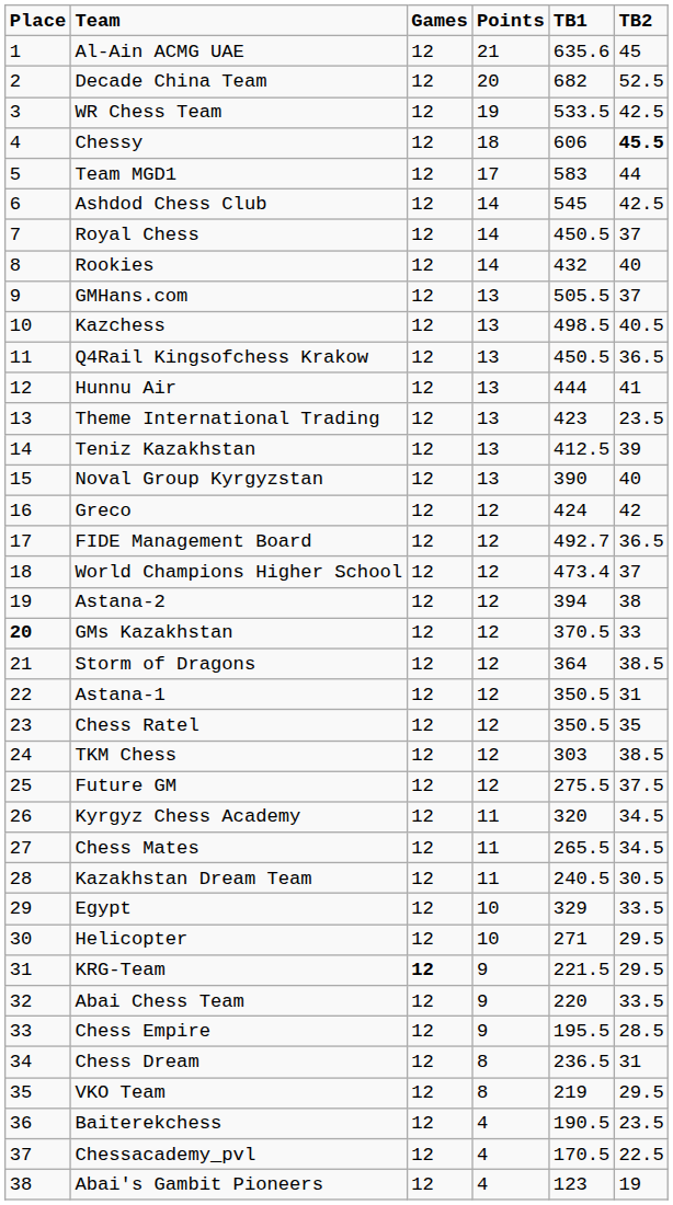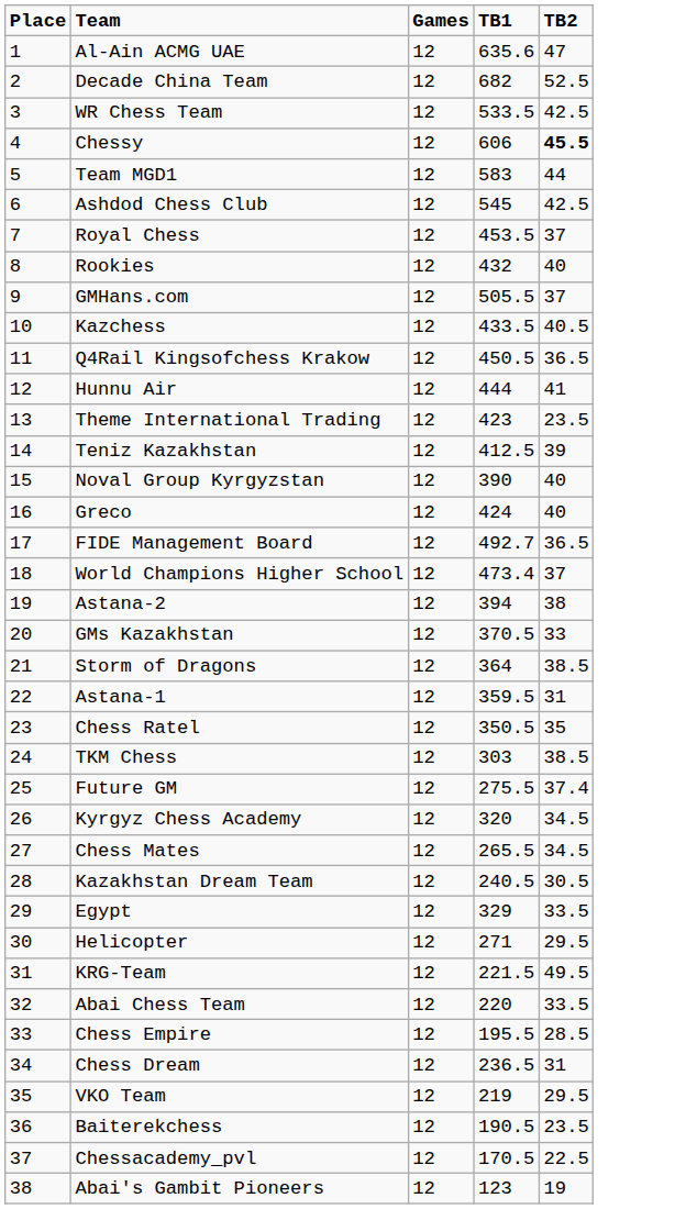 <table class="wikitable">
 <tr>
 <td><strong>Place</strong></td>
 <td><strong>Team</strong></td>
 <td><strong>Games</strong></td>
-<td><strong>Points</strong></td>
 <td><strong>TB1</strong></td>
 <td><strong>TB2</strong></td>
 </tr>
 <tr>
 <td>1</td>
 <td>Al-Ain  ACMG UAE</td>
 <td>12</td>
-<td>21</td>
 <td>635.6</td>
-<td>45</td>
+<td>47</td>
 </tr>
 <tr>
 <td>2</td>
 <td>Decade  China Team</td>
 <td>12</td>
-<td>20</td>
 <td>682</td>
 <td>52.5</td>
 </tr>
 <tr>
 <td>3</td>
 <td>WR  Chess Team</td>
 <td>12</td>
-<td>19</td>
 <td>533.5</td>
 <td>42.5</td>
 </tr>
 <tr>
 <td>4</td>
 <td>Chessy</td>
 <td>12</td>
-<td>18</td>
 <td>606</td>
 <td><strong>45.5</strong></td>
 </tr>
 <tr>
 <td>5</td>
 <td>Team  MGD1</td>
 <td>12</td>
-<td>17</td>
 <td>583</td>
 <td>44</td>
 </tr>
 <tr>
 <td>6</td>
 <td>Ashdod  Chess Club</td>
 <td>12</td>
-<td>14</td>
 <td>545</td>
 <td>42.5</td>
 </tr>
 <tr>
 <td>7</td>
 <td>Royal  Chess</td>
 <td>12</td>
-<td>14</td>
-<td>450.5</td>
+<td>453.5</td>
 <td>37</td>
 </tr>
 <tr>
 <td>8</td>
 <td>Rookies</td>
 <td>12</td>
-<td>14</td>
 <td>432</td>
 <td>40</td>
 </tr>
 <tr>
 <td>9</td>
 <td>GMHans.com</td>
 <td>12</td>
-<td>13</td>
 <td>505.5</td>
 <td>37</td>
 </tr>
 <tr>
 <td>10</td>
 <td>Kazchess</td>
 <td>12</td>
-<td>13</td>
-<td>498.5</td>
+<td>433.5</td>
 <td>40.5</td>
 </tr>
 <tr>
 <td>11</td>
 <td>Q4Rail  Kingsofchess Krakow</td>
 <td>12</td>
-<td>13</td>
 <td>450.5</td>
 <td>36.5</td>
 </tr>
 <tr>
 <td>12</td>
 <td>Hunnu  Air</td>
 <td>12</td>
-<td>13</td>
 <td>444</td>
 <td>41</td>
 </tr>
 <tr>
 <td>13</td>
 <td>Theme  International Trading</td>
 <td>12</td>
-<td>13</td>
 <td>423</td>
 <td>23.5</td>
 </tr>
 <tr>
 <td>14</td>
 <td>Teniz  Kazakhstan</td>
 <td>12</td>
-<td>13</td>
 <td>412.5</td>
 <td>39</td>
 </tr>
 <tr>
 <td>15</td>
 <td>Noval  Group Kyrgyzstan</td>
 <td>12</td>
-<td>13</td>
 <td>390</td>
 <td>40</td>
 </tr>
 <tr>
 <td>16</td>
 <td>Greco</td>
 <td>12</td>
-<td>12</td>
 <td>424</td>
-<td>42</td>
+<td>40</td>
 </tr>
 <tr>
 <td>17</td>
 <td>FIDE Management  Board</td>
-<td>12</td>
 <td>12</td>
 <td>492.7</td>
 <td>36.5</td>
 </tr>
 <tr>
 <td>18</td>
 <td>World  Champions Higher School</td>
 <td>12</td>
-<td>12</td>
 <td>473.4</td>
 <td>37</td>
 </tr>
 <tr>
 <td>19</td>
 <td>Astana-2</td>
 <td>12</td>
-<td>12</td>
 <td>394</td>
 <td>38</td>
 </tr>
 <tr>
-<td><strong>20</strong></td>
+<td>20</td>
 <td>GMs  Kazakhstan</td>
-<td>12</td>
 <td>12</td>
 <td>370.5</td>
 <td>33</td>
 </tr>
 <tr>
 <td>21</td>
 <td>Storm  of Dragons</td>
 <td>12</td>
-<td>12</td>
 <td>364</td>
 <td>38.5</td>
 </tr>
 <tr>
 <td>22</td>
 <td>Astana-1</td>
 <td>12</td>
-<td>12</td>
-<td>350.5</td>
+<td>359.5</td>
 <td>31</td>
 </tr>
 <tr>
 <td>23</td>
 <td>Chess  Ratel</td>
-<td>12</td>
 <td>12</td>
 <td>350.5</td>
 <td>35</td>
 </tr>
 <tr>
 <td>24</td>
 <td>TKM  Chess</td>
 <td>12</td>
-<td>12</td>
 <td>303</td>
 <td>38.5</td>
 </tr>
 <tr>
 <td>25</td>
 <td>Future  GM</td>
 <td>12</td>
-<td>12</td>
 <td>275.5</td>
-<td>37.5</td>
+<td>37.4</td>
 </tr>
 <tr>
 <td>26</td>
 <td>Kyrgyz  Chess Academy</td>
 <td>12</td>
-<td>11</td>
 <td>320</td>
 <td>34.5</td>
 </tr>
 <tr>
 <td>27</td>
 <td>Chess  Mates</td>
 <td>12</td>
-<td>11</td>
 <td>265.5</td>
 <td>34.5</td>
 </tr>
 <tr>
 <td>28</td>
 <td>Kazakhstan  Dream Team</td>
 <td>12</td>
-<td>11</td>
 <td>240.5</td>
 <td>30.5</td>
 </tr>
 <tr>
 <td>29</td>
 <td>Egypt</td>
 <td>12</td>
-<td>10</td>
 <td>329</td>
 <td>33.5</td>
 </tr>
 <tr>
 <td>30</td>
 <td>Helicopter</td>
 <td>12</td>
-<td>10</td>
 <td>271</td>
 <td>29.5</td>
 </tr>
 <tr>
 <td>31</td>
 <td>KRG-Team</td>
-<td><strong>12</strong></td>
-<td>9</td>
+<td>12</td>
 <td>221.5</td>
-<td>29.5</td>
+<td>49.5</td>
 </tr>
 <tr>
 <td>32</td>
 <td>Abai Chess  Team</td>
 <td>12</td>
-<td>9</td>
 <td>220</td>
 <td>33.5</td>
 </tr>
 <tr>
 <td>33</td>
 <td>Chess  Empire</td>
 <td>12</td>
-<td>9</td>
 <td>195.5</td>
 <td>28.5</td>
 </tr>
 <tr>
 <td>34</td>
 <td>Chess  Dream</td>
 <td>12</td>
-<td>8</td>
 <td>236.5</td>
 <td>31</td>
 </tr>
 <tr>
 <td>35</td>
 <td>VKO  Team</td>
 <td>12</td>
-<td>8</td>
 <td>219</td>
 <td>29.5</td>
 </tr>
 <tr>
 <td>36</td>
 <td>Baiterekchess</td>
 <td>12</td>
-<td>4</td>
 <td>190.5</td>
 <td>23.5</td>
 </tr>
 <tr>
 <td>37</td>
 <td>Chessacademy_pvl</td>
 <td>12</td>
-<td>4</td>
 <td>170.5</td>
 <td>22.5</td>
 </tr>
 <tr>
 <td>38</td>
 <td>Abai's  Gambit Pioneers</td>
 <td>12</td>
-<td>4</td>
 <td>123</td>
 <td>19</td>
 </tr>
 </table>
